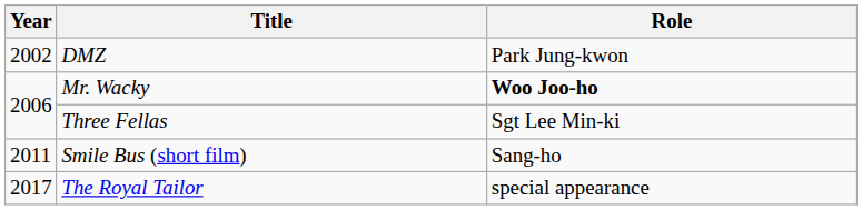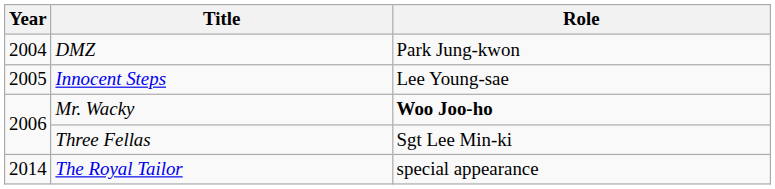 <table class="wikitable" style="width:650px">
 <tr>
 <th width=10>Year</th>
 <th>Title</th>
 <th>Role</th>
 </tr>
 <tr>
-<td>2002</td>
+<td>2004</td>
 <td><em>DMZ</em></td>
 <td>Park Jung-kwon</td>
+</tr>
+<tr>
+<td>2005</td>
+<td><em><a href='#'>Innocent Steps</a></em></td>
+<td>Lee Young-sae</td>
 </tr>
 <tr>
 <td rowspan=2>2006</td>
 <td><em>Mr. Wacky</em></td>
 <td><strong>Woo Joo-ho</strong></td>
 </tr>
 <tr>
 <td><em>Three Fellas</em> </td>
 <td>Sgt Lee Min-ki</td>
 </tr>
 <tr>
-<td>2011</td>
-<td><em>Smile Bus</em> (<a href='#'>short film</a>)</td>
-<td>Sang-ho</td>
-</tr>
-<tr>
-<td>2017</td>
+<td>2014</td>
 <td><em><a href='#'>The Royal Tailor</a></em></td>
 <td>special appearance</td>
 </tr>
 </table>
